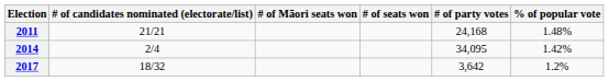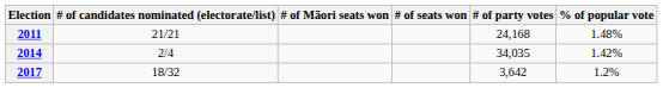 <table class=wikitable style="text-align:center;">
 <tr>
 <th>Election</th>
 <th># of candidates nominated (electorate/list)</th>
 <th># of Māori seats won</th>
 <th># of seats won</th>
 <th># of party votes</th>
 <th>% of popular vote</th>
 </tr>
 <tr>
 <th><a href='#'>2011</a></th>
 <td>21/21</td>
 <td></td>
 <td></td>
 <td>24,168</td>
 <td>1.48%</td>
 </tr>
 <tr>
 <th><a href='#'>2014</a></th>
 <td>2/4</td>
 <td></td>
 <td></td>
-<td>34,095</td>
+<td>34,035</td>
 <td>1.42%</td>
 </tr>
 <tr>
 <th><a href='#'>2017</a></th>
 <td>18/32</td>
 <td></td>
 <td></td>
 <td>3,642</td>
 <td>1.2%</td>
 </tr>
 </table>
